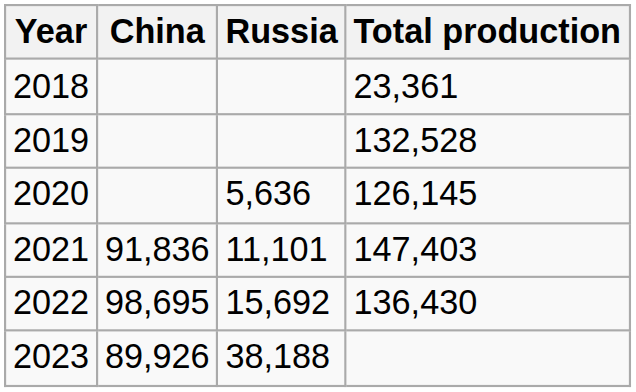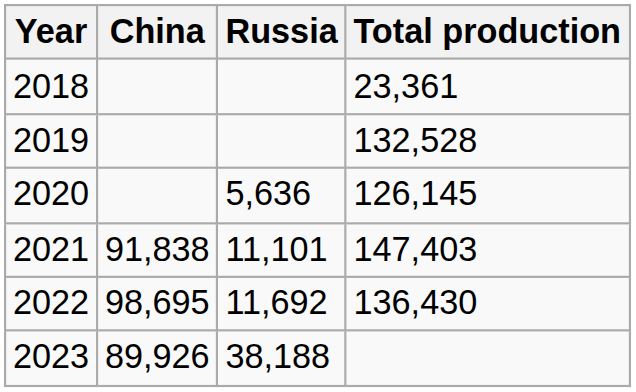 <table class="wikitable">
 <tr>
 <th>Year</th>
 <th>China</th>
 <th>Russia</th>
 <th>Total production</th>
 </tr>
 <tr>
 <td>2018</td>
 <td></td>
 <td></td>
 <td>23,361</td>
 </tr>
 <tr>
 <td>2019</td>
 <td></td>
 <td></td>
 <td>132,528</td>
 </tr>
 <tr>
 <td>2020</td>
 <td></td>
 <td>5,636</td>
 <td>126,145</td>
 </tr>
 <tr>
 <td>2021</td>
-<td>91,836</td>
+<td>91,838</td>
 <td>11,101</td>
 <td>147,403</td>
 </tr>
 <tr>
 <td>2022</td>
 <td>98,695</td>
-<td>15,692</td>
+<td>11,692</td>
 <td>136,430</td>
 </tr>
 <tr>
 <td>2023</td>
 <td>89,926</td>
 <td>38,188</td>
 <td></td>
 </tr>
 </table>
